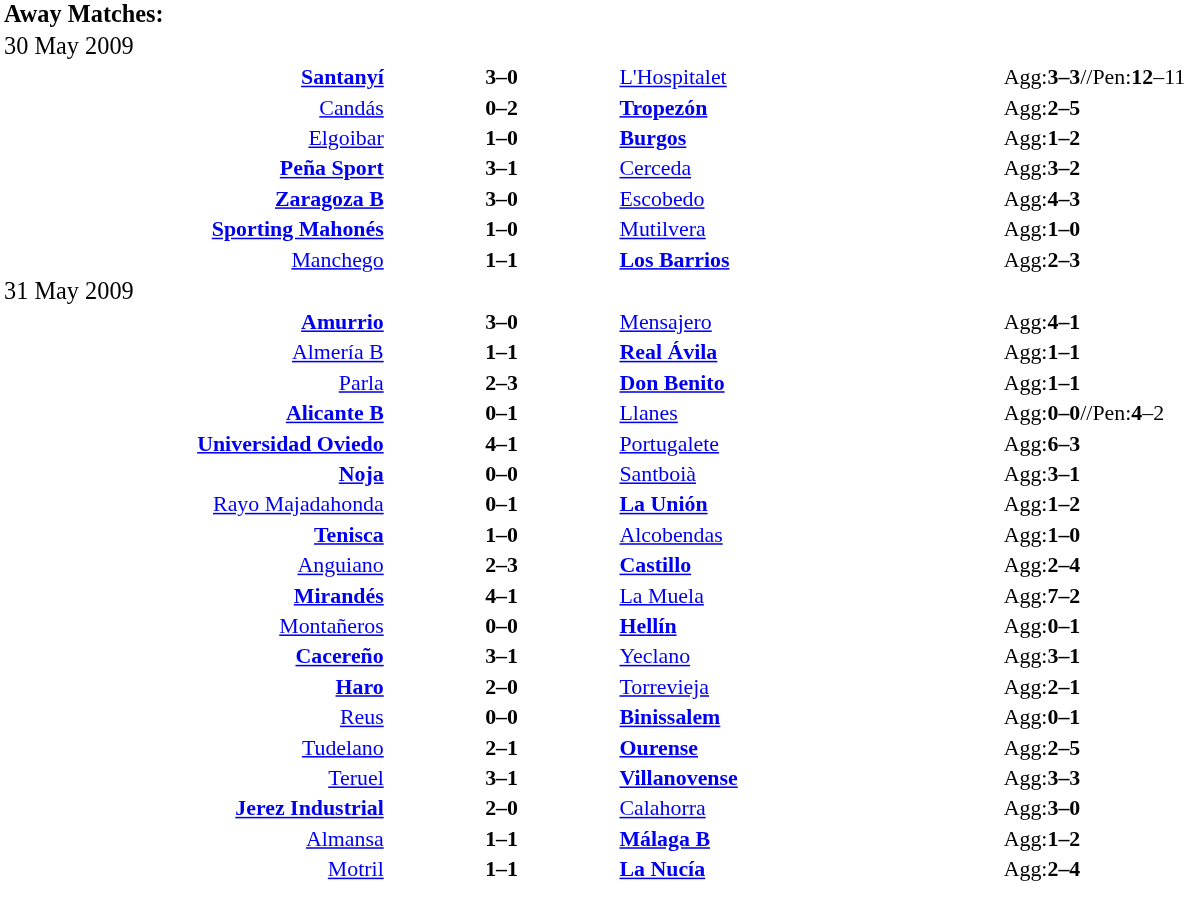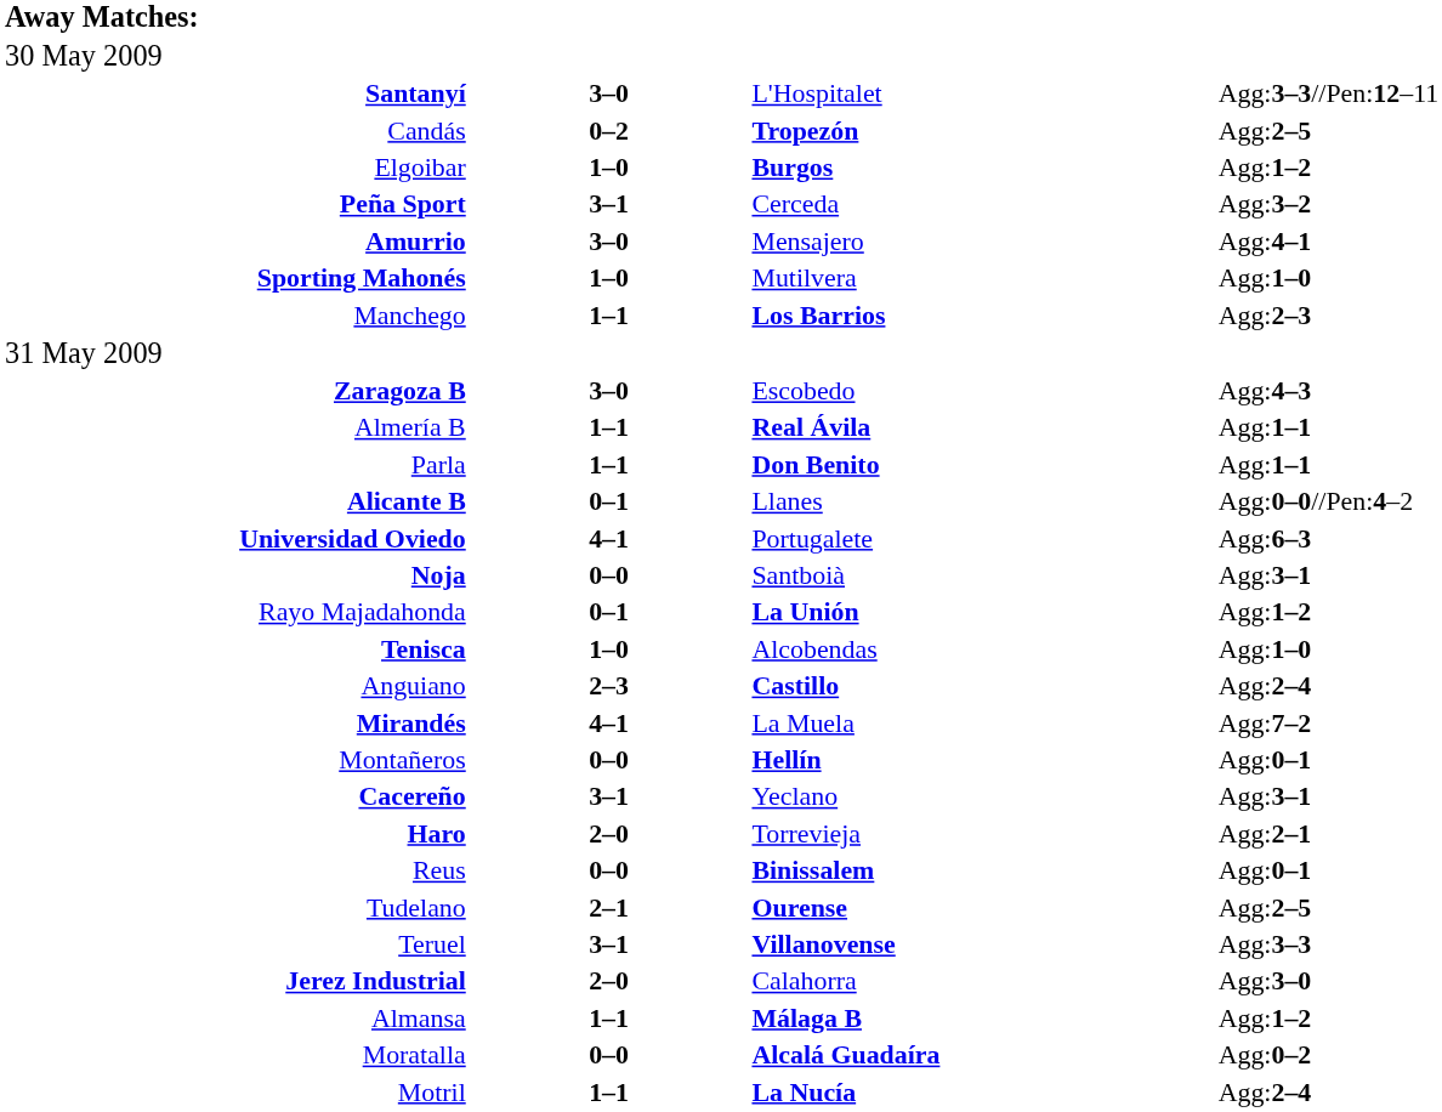 <table width=100% cellspacing=1>
 <tr>
 <th width=20%></th>
 <th width=12%></th>
 <th width=20%></th>
 <th></th>
 </tr>
 <tr>
 <td><strong>Away Matches:</strong></td>
 </tr>
 <tr>
 <td>30 May 2009</td>
 </tr>
 <tr style=font-size:90%>
 <td align=right><strong><a href='#'>Santanyí</a></strong></td>
 <td align=center><strong>3–0</strong></td>
 <td><a href='#'>L'Hospitalet</a></td>
 <td>Agg:<strong>3–3</strong>//Pen:<strong>12</strong>–11</td>
 </tr>
 <tr style=font-size:90%>
 <td align=right><a href='#'>Candás</a></td>
 <td align=center><strong>0–2</strong></td>
 <td><strong><a href='#'>Tropezón</a></strong></td>
 <td>Agg:<strong>2–5</strong></td>
 </tr>
 <tr style=font-size:90%>
 <td align=right><a href='#'>Elgoibar</a></td>
 <td align=center><strong>1–0</strong></td>
 <td><strong><a href='#'>Burgos</a></strong></td>
 <td>Agg:<strong>1–2</strong></td>
 </tr>
 <tr style=font-size:90%>
 <td align=right><strong><a href='#'>Peña Sport</a></strong></td>
 <td align=center><strong>3–1</strong></td>
 <td><a href='#'>Cerceda</a></td>
 <td>Agg:<strong>3–2</strong></td>
 </tr>
 <tr style=font-size:90%>
-<td align=right><strong><a href='#'>Zaragoza B</a></strong></td>
+<td align=right><strong><a href='#'>Amurrio</a></strong></td>
 <td align=center><strong>3–0</strong></td>
-<td><a href='#'>Escobedo</a></td>
-<td>Agg:<strong>4–3</strong></td>
+<td><a href='#'>Mensajero</a></td>
+<td>Agg:<strong>4–1</strong></td>
 </tr>
 <tr style=font-size:90%>
 <td align=right><strong><a href='#'>Sporting Mahonés</a></strong></td>
 <td align=center><strong>1–0</strong></td>
 <td><a href='#'>Mutilvera</a></td>
 <td>Agg:<strong>1–0</strong></td>
 </tr>
 <tr style=font-size:90%>
 <td align=right><a href='#'>Manchego</a></td>
 <td align=center><strong>1–1</strong></td>
 <td><strong><a href='#'>Los Barrios</a></strong></td>
 <td>Agg:<strong>2–3</strong></td>
 </tr>
 <tr>
 <td>31 May 2009</td>
 </tr>
 <tr style=font-size:90%>
-<td align=right><strong><a href='#'>Amurrio</a></strong></td>
+<td align=right><strong><a href='#'>Zaragoza B</a></strong></td>
 <td align=center><strong>3–0</strong></td>
-<td><a href='#'>Mensajero</a></td>
-<td>Agg:<strong>4–1</strong></td>
+<td><a href='#'>Escobedo</a></td>
+<td>Agg:<strong>4–3</strong></td>
 </tr>
 <tr style=font-size:90%>
 <td align=right><a href='#'>Almería B</a></td>
 <td align=center><strong>1–1</strong></td>
 <td><strong><a href='#'>Real Ávila</a></strong></td>
 <td>Agg:<strong>1–1</strong></td>
 </tr>
 <tr style=font-size:90%>
 <td align=right><a href='#'>Parla</a></td>
-<td align=center><strong>2–3</strong></td>
+<td align=center><strong>1–1</strong></td>
 <td><strong><a href='#'>Don Benito</a></strong></td>
 <td>Agg:<strong>1–1</strong></td>
 </tr>
 <tr style=font-size:90%>
 <td align=right><strong><a href='#'>Alicante B</a></strong></td>
 <td align=center><strong>0–1</strong></td>
 <td><a href='#'>Llanes</a></td>
 <td>Agg:<strong>0–0</strong>//Pen:<strong>4</strong>–2</td>
 </tr>
 <tr style=font-size:90%>
 <td align=right><strong><a href='#'>Universidad Oviedo</a></strong></td>
 <td align=center><strong>4–1</strong></td>
 <td><a href='#'>Portugalete</a></td>
 <td>Agg:<strong>6–3</strong></td>
 </tr>
 <tr style=font-size:90%>
 <td align=right><strong><a href='#'>Noja</a></strong></td>
 <td align=center><strong>0–0</strong></td>
 <td><a href='#'>Santboià</a></td>
 <td>Agg:<strong>3–1</strong></td>
 </tr>
 <tr style=font-size:90%>
 <td align=right><a href='#'>Rayo Majadahonda</a></td>
 <td align=center><strong>0–1</strong></td>
 <td><strong><a href='#'>La Unión</a></strong></td>
 <td>Agg:<strong>1–2</strong></td>
 </tr>
 <tr style=font-size:90%>
 <td align=right><strong><a href='#'>Tenisca</a></strong></td>
 <td align=center><strong>1–0</strong></td>
 <td><a href='#'>Alcobendas</a></td>
 <td>Agg:<strong>1–0</strong></td>
 </tr>
 <tr style=font-size:90%>
 <td align=right><a href='#'>Anguiano</a></td>
 <td align=center><strong>2–3</strong></td>
 <td><strong><a href='#'>Castillo</a></strong></td>
 <td>Agg:<strong>2–4</strong></td>
 </tr>
 <tr style=font-size:90%>
 <td align=right><strong><a href='#'>Mirandés</a></strong></td>
 <td align=center><strong>4–1</strong></td>
 <td><a href='#'>La Muela</a></td>
 <td>Agg:<strong>7–2</strong></td>
 </tr>
 <tr style=font-size:90%>
 <td align=right><a href='#'>Montañeros</a></td>
 <td align=center><strong>0–0</strong></td>
 <td><strong><a href='#'>Hellín</a></strong></td>
 <td>Agg:<strong>0–1</strong></td>
 </tr>
 <tr style=font-size:90%>
 <td align=right><strong><a href='#'>Cacereño</a></strong></td>
 <td align=center><strong>3–1</strong></td>
 <td><a href='#'>Yeclano</a></td>
 <td>Agg:<strong>3–1</strong></td>
 </tr>
 <tr style=font-size:90%>
 <td align=right><strong><a href='#'>Haro</a></strong></td>
 <td align=center><strong>2–0</strong></td>
 <td><a href='#'>Torrevieja</a></td>
 <td>Agg:<strong>2–1</strong></td>
 </tr>
 <tr style=font-size:90%>
 <td align=right><a href='#'>Reus</a></td>
 <td align=center><strong>0–0</strong></td>
 <td><strong><a href='#'>Binissalem</a></strong></td>
 <td>Agg:<strong>0–1</strong></td>
 </tr>
 <tr style=font-size:90%>
 <td align=right><a href='#'>Tudelano</a></td>
 <td align=center><strong>2–1</strong></td>
 <td><strong><a href='#'>Ourense</a></strong></td>
 <td>Agg:<strong>2–5</strong></td>
 </tr>
 <tr style=font-size:90%>
 <td align=right><a href='#'>Teruel</a></td>
 <td align=center><strong>3–1</strong></td>
 <td><strong><a href='#'>Villanovense</a></strong></td>
 <td>Agg:<strong>3–3</strong></td>
 </tr>
 <tr style=font-size:90%>
 <td align=right><strong><a href='#'>Jerez Industrial</a></strong></td>
 <td align=center><strong>2–0</strong></td>
 <td><a href='#'>Calahorra</a></td>
 <td>Agg:<strong>3–0</strong></td>
 </tr>
 <tr style=font-size:90%>
 <td align=right><a href='#'>Almansa</a></td>
 <td align=center><strong>1–1</strong></td>
 <td><strong><a href='#'>Málaga B</a></strong></td>
 <td>Agg:<strong>1–2</strong></td>
 </tr>
 <tr style=font-size:90%>
+<td align=right><a href='#'>Moratalla</a></td>
+<td align=center><strong>0–0</strong></td>
+<td><strong><a href='#'>Alcalá Guadaíra</a></strong></td>
+<td>Agg:<strong>0–2</strong></td>
+</tr>
+<tr style=font-size:90%>
 <td align=right><a href='#'>Motril</a></td>
 <td align=center><strong>1–1</strong></td>
 <td><strong><a href='#'>La Nucía</a></strong></td>
 <td>Agg:<strong>2–4</strong></td>
 </tr>
 </table>
